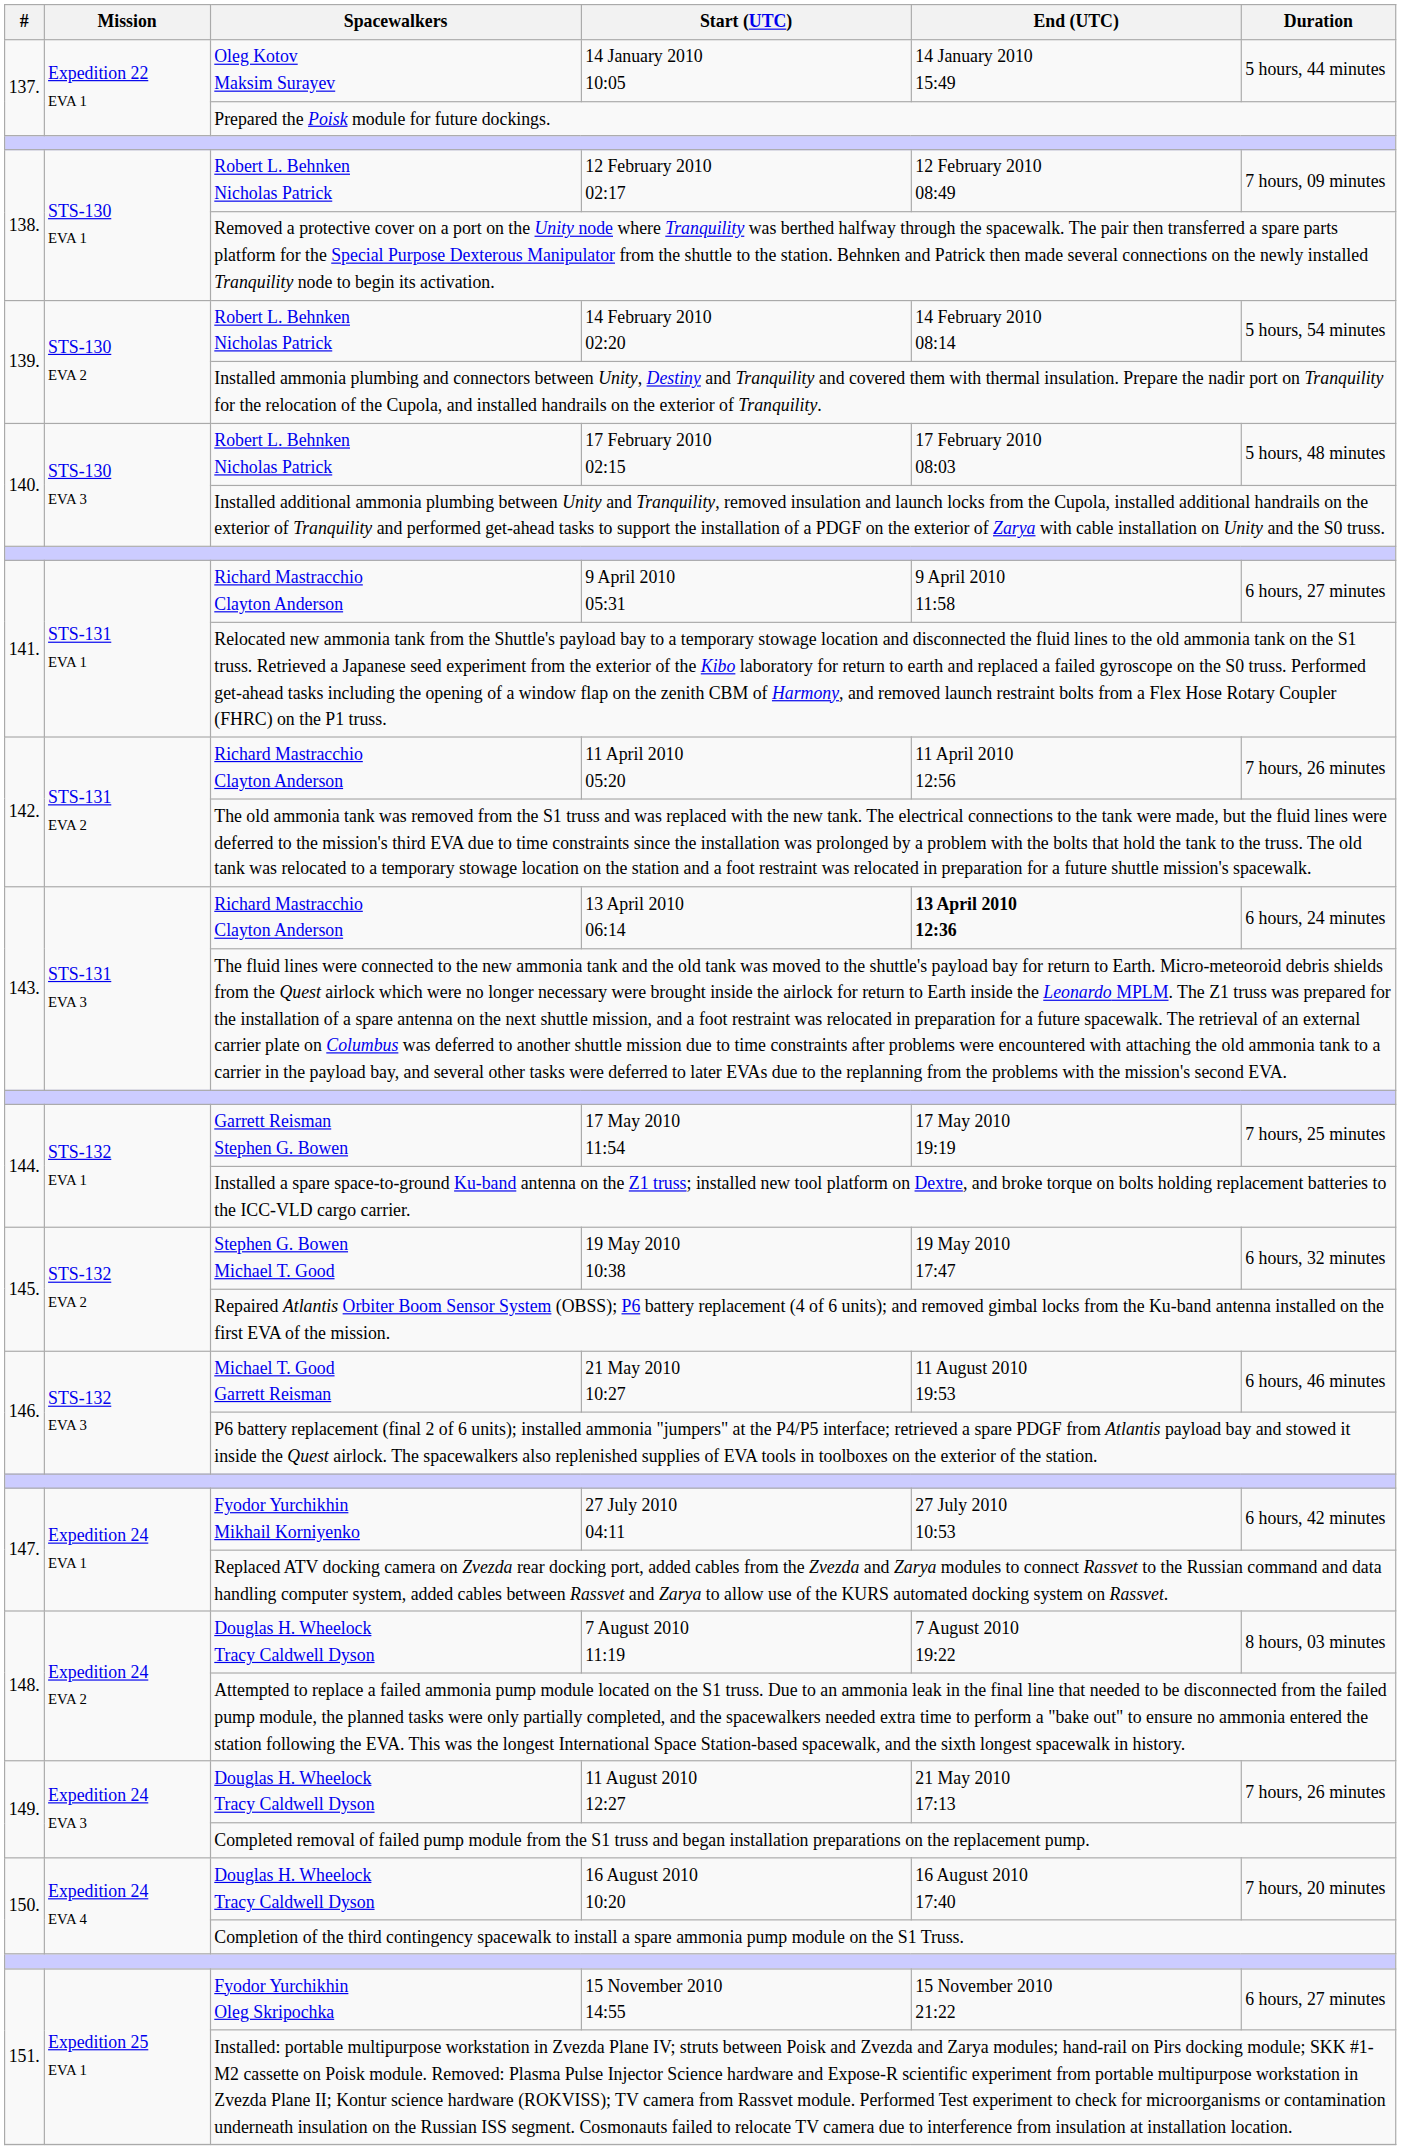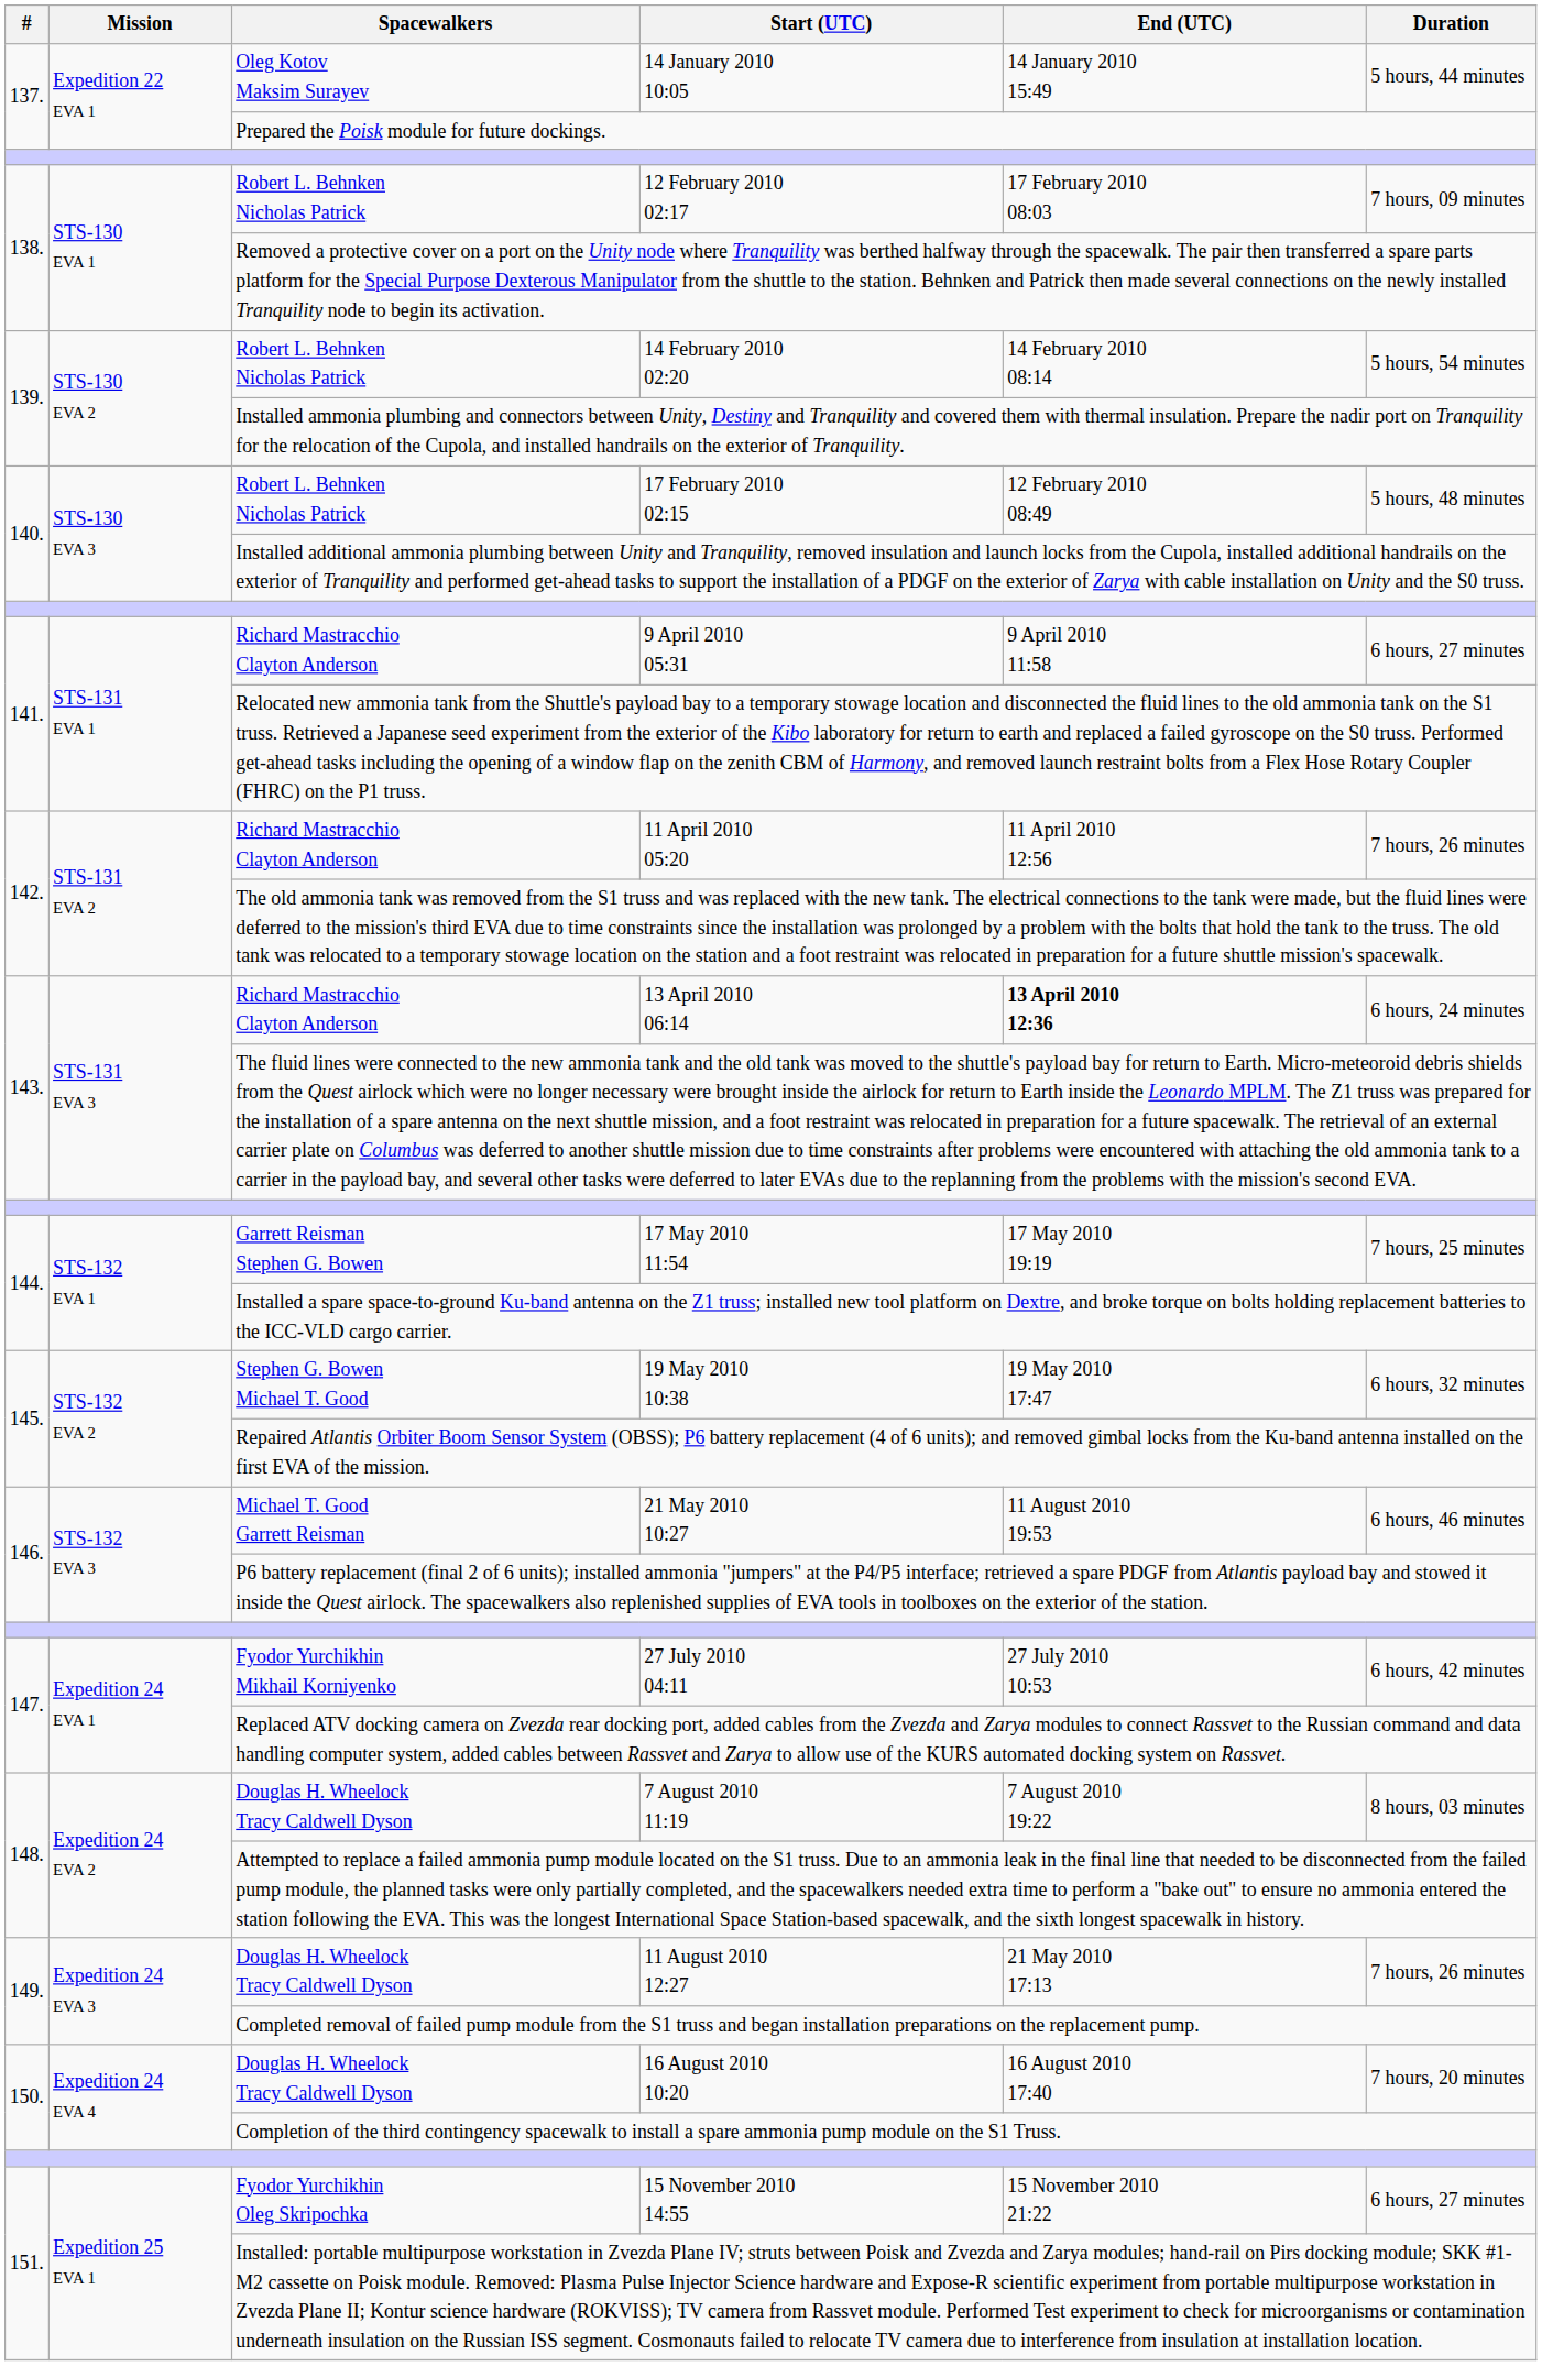 <table class="wikitable sortable sticky-header" style="font-size:0.95em; line-height:1.5em;">
 <tr>
 <th scope="col" width="25">#</th>
 <th scope="col" width="135">Mission</th>
 <th scope="col" width="310">Spacewalkers</th>
 <th scope="col" width="275">Start (<a href='#'>UTC</a>)</th>
 <th scope="col" width="275">End (UTC)</th>
 <th scope="col" width="125">Duration</th>
 </tr>
 <tr>
 <td rowspan=2>137.</td>
 <td rowspan=2><a href='#'>Expedition 22</a><br><small>EVA 1</small><br></td>
 <td> <a href='#'>Oleg Kotov</a><br> <a href='#'>Maksim Surayev</a></td>
 <td>14 January 2010<br>10:05</td>
 <td>14 January 2010<br>15:49</td>
 <td>5 hours, 44 minutes</td>
 </tr>
 <tr>
 <td colspan=4>Prepared the <a href='#'><em>Poisk</em></a> module for future dockings.</td>
 </tr>
 <tr>
 <td colspan=7 bgcolor=#ccccff height="5px"></td>
 </tr>
 <tr>
 <td scope="row" rowspan=2>138.</td>
 <td rowspan=2><a href='#'>STS-130</a><br><small>EVA 1</small><br></td>
 <td> <a href='#'>Robert L. Behnken</a><br> <a href='#'>Nicholas Patrick</a></td>
 <td>12 February 2010<br>02:17</td>
-<td>12 February 2010<br>08:49</td>
+<td>17 February 2010<br>08:03</td>
 <td>7 hours, 09 minutes</td>
 </tr>
 <tr>
 <td colspan=4>Removed a protective cover on a port on the <a href='#'><em>Unity</em> node</a> where <a href='#'><em>Tranquility</em></a> was berthed halfway through the spacewalk. The pair then transferred a spare parts platform for the <a href='#'>Special Purpose Dexterous Manipulator</a> from the shuttle to the station. Behnken and Patrick then made several connections on the newly installed <em>Tranquility</em> node to begin its activation.</td>
 </tr>
 <tr>
 <td scope="row" rowspan=2>139.</td>
 <td rowspan=2><a href='#'>STS-130</a><br><small>EVA 2</small><br></td>
 <td> <a href='#'>Robert L. Behnken</a><br> <a href='#'>Nicholas Patrick</a></td>
 <td>14 February 2010<br>02:20</td>
 <td>14 February 2010<br>08:14</td>
 <td>5 hours, 54 minutes</td>
 </tr>
 <tr>
 <td colspan=4>Installed ammonia plumbing and connectors between <em>Unity</em>, <a href='#'><em>Destiny</em></a> and <em>Tranquility</em> and covered them with thermal insulation. Prepare the nadir port on <em>Tranquility</em> for the relocation of the Cupola, and installed handrails on the exterior of <em>Tranquility</em>.</td>
 </tr>
 <tr>
 <td scope="row" rowspan=2>140.</td>
 <td rowspan=2><a href='#'>STS-130</a><br><small>EVA 3</small><br></td>
 <td> <a href='#'>Robert L. Behnken</a><br> <a href='#'>Nicholas Patrick</a></td>
 <td>17 February 2010<br>02:15</td>
-<td>17 February 2010<br>08:03</td>
+<td>12 February 2010<br>08:49</td>
 <td>5 hours, 48 minutes</td>
 </tr>
 <tr>
 <td colspan=4>Installed additional ammonia plumbing between <em>Unity</em> and <em>Tranquility</em>, removed insulation and launch locks from the Cupola, installed additional handrails on the exterior of <em>Tranquility</em> and performed get-ahead tasks to support the installation of a PDGF on the exterior of <em><a href='#'>Zarya</a></em> with cable installation on <em>Unity</em> and the S0 truss.</td>
 </tr>
 <tr>
 <td colspan=7 bgcolor=#ccccff height="5px"></td>
 </tr>
 <tr>
 <td scope="row" rowspan=2>141.</td>
 <td rowspan=2><a href='#'>STS-131</a><br><small>EVA 1</small><br></td>
 <td> <a href='#'>Richard Mastracchio</a><br> <a href='#'>Clayton Anderson</a></td>
 <td>9 April 2010<br>05:31</td>
 <td>9 April 2010<br>11:58</td>
 <td>6 hours, 27 minutes</td>
 </tr>
 <tr>
 <td colspan=4>Relocated new ammonia tank from the Shuttle's payload bay to a temporary stowage location and disconnected the fluid lines to the old ammonia tank on the S1 truss. Retrieved a Japanese seed experiment from the exterior of the <a href='#'><em>Kibo</em></a> laboratory for return to earth and replaced a failed gyroscope on the S0 truss. Performed get-ahead tasks including the opening of a window flap on the zenith CBM of <a href='#'><em>Harmony</em></a>, and removed launch restraint bolts from a Flex Hose Rotary Coupler (FHRC) on the P1 truss.</td>
 </tr>
 <tr>
 <td scope="row" rowspan=2>142.</td>
 <td rowspan=2><a href='#'>STS-131</a><br><small>EVA 2</small><br></td>
 <td> <a href='#'>Richard Mastracchio</a><br> <a href='#'>Clayton Anderson</a></td>
 <td>11 April 2010<br>05:20</td>
 <td>11 April 2010<br>12:56</td>
 <td>7 hours, 26 minutes</td>
 </tr>
 <tr>
 <td colspan=4>The old ammonia tank was removed from the S1 truss and was replaced with the new tank. The electrical connections to the tank were made, but the fluid lines were deferred to the mission's third EVA due to time constraints since the installation was prolonged by a problem with the bolts that hold the tank to the truss. The old tank was relocated to a temporary stowage location on the station and a foot restraint was relocated in preparation for a future shuttle mission's spacewalk.</td>
 </tr>
 <tr>
 <td scope="row" rowspan=2>143.</td>
 <td rowspan=2><a href='#'>STS-131</a><br><small>EVA 3</small><br></td>
 <td> <a href='#'>Richard Mastracchio</a><br> <a href='#'>Clayton Anderson</a></td>
 <td>13 April 2010<br>06:14</td>
 <td><strong>13 April 2010<br>12:36</strong></td>
 <td>6 hours, 24 minutes</td>
 </tr>
 <tr>
 <td colspan=4>The fluid lines were connected to the new ammonia tank and the old tank was moved to the shuttle's payload bay for return to Earth. Micro-meteoroid debris shields from the <em>Quest</em> airlock which were no longer necessary were brought inside the airlock for return to Earth inside the <a href='#'><em>Leonardo</em> MPLM</a>. The Z1 truss was prepared for the installation of a spare antenna on the next shuttle mission, and a foot restraint was relocated in preparation for a future spacewalk. The retrieval of an external carrier plate on <a href='#'><em>Columbus</em></a> was deferred to another shuttle mission due to time constraints after problems were encountered with attaching the old ammonia tank to a carrier in the payload bay, and several other tasks were deferred to later EVAs due to the replanning from the problems with the mission's second EVA.</td>
 </tr>
 <tr>
 <td colspan=7 bgcolor=#ccccff height="5px"></td>
 </tr>
 <tr>
 <td scope="row" rowspan=2>144.</td>
 <td rowspan=2><a href='#'>STS-132</a><br><small>EVA 1</small><br></td>
 <td> <a href='#'>Garrett Reisman</a><br> <a href='#'>Stephen G. Bowen</a></td>
 <td>17 May 2010<br>11:54</td>
 <td>17 May 2010<br>19:19</td>
 <td>7 hours, 25 minutes</td>
 </tr>
 <tr>
 <td colspan=4>Installed a spare space-to-ground <a href='#'>Ku-band</a> antenna on the <a href='#'>Z1 truss</a>; installed new tool platform on <a href='#'>Dextre</a>, and broke torque on bolts holding replacement batteries to the ICC-VLD cargo carrier.</td>
 </tr>
 <tr>
 <td scope="row" rowspan=2>145.</td>
 <td rowspan=2><a href='#'>STS-132</a><br><small>EVA 2</small><br></td>
 <td> <a href='#'>Stephen G. Bowen</a><br> <a href='#'>Michael T. Good</a></td>
 <td>19 May 2010<br>10:38</td>
 <td>19 May 2010<br>17:47</td>
 <td>6 hours, 32 minutes</td>
 </tr>
 <tr>
 <td colspan=4>Repaired <em>Atlantis</em> <a href='#'>Orbiter Boom Sensor System</a> (OBSS); <a href='#'>P6</a> battery replacement (4 of 6 units); and removed gimbal locks from the Ku-band antenna installed on the first EVA of the mission.</td>
 </tr>
 <tr>
 <td rowspan=2>146.</td>
 <td rowspan=2><a href='#'>STS-132</a><br><small>EVA 3</small><br></td>
 <td> <a href='#'>Michael T. Good</a><br> <a href='#'>Garrett Reisman</a></td>
 <td>21 May 2010<br>10:27</td>
 <td>11 August 2010<br>19:53</td>
 <td>6 hours, 46 minutes</td>
 </tr>
 <tr>
 <td colspan=4>P6 battery replacement (final 2 of 6 units); installed ammonia "jumpers" at the P4/P5 interface; retrieved a spare PDGF from <em>Atlantis</em> payload bay and stowed it inside the <em>Quest</em> airlock. The spacewalkers also replenished supplies of EVA tools in toolboxes on the exterior of the station.</td>
 </tr>
 <tr>
 <td colspan=7 bgcolor=#ccccff height="5px"></td>
 </tr>
 <tr>
 <td scope="row" rowspan=2>147.</td>
 <td rowspan=2><a href='#'>Expedition 24</a><br><small>EVA 1</small><br></td>
 <td> <a href='#'>Fyodor Yurchikhin</a><br> <a href='#'>Mikhail Korniyenko</a></td>
 <td>27 July 2010<br>04:11</td>
 <td>27 July 2010<br>10:53</td>
 <td>6 hours, 42 minutes</td>
 </tr>
 <tr>
 <td colspan=4>Replaced ATV docking camera on <em>Zvezda</em> rear docking port, added cables from the <em>Zvezda</em> and <em>Zarya</em> modules to connect <em>Rassvet</em> to the Russian command and data handling computer system, added cables between <em>Rassvet</em> and <em>Zarya</em> to allow use of the KURS automated docking system on <em>Rassvet</em>.</td>
 </tr>
 <tr>
 <td scope="row" rowspan=2>148.</td>
 <td rowspan=2><a href='#'>Expedition 24</a><br><small>EVA 2</small><br></td>
 <td> <a href='#'>Douglas H. Wheelock</a><br> <a href='#'>Tracy Caldwell Dyson</a></td>
 <td>7 August 2010<br>11:19</td>
 <td>7 August 2010<br>19:22</td>
 <td>8 hours, 03 minutes</td>
 </tr>
 <tr>
 <td colspan=4>Attempted to replace a failed ammonia pump module located on the S1 truss. Due to an ammonia leak in the final line that needed to be disconnected from the failed pump module, the planned tasks were only partially completed, and the spacewalkers needed extra time to perform a "bake out" to ensure no ammonia entered the station following the EVA. This was the longest International Space Station-based spacewalk, and the sixth longest spacewalk in history.</td>
 </tr>
 <tr>
 <td scope="row" rowspan=2>149.</td>
 <td rowspan=2><a href='#'>Expedition 24</a><br><small>EVA 3</small><br></td>
 <td> <a href='#'>Douglas H. Wheelock</a><br> <a href='#'>Tracy Caldwell Dyson</a></td>
 <td>11 August 2010<br>12:27</td>
 <td>21 May 2010<br>17:13</td>
 <td>7 hours, 26 minutes</td>
 </tr>
 <tr>
 <td colspan=4>Completed removal of failed pump module from the S1 truss and began installation preparations on the replacement pump.</td>
 </tr>
 <tr>
 <td scope="row" rowspan=2>150.</td>
 <td rowspan=2><a href='#'>Expedition 24</a><br><small>EVA 4</small><br></td>
 <td> <a href='#'>Douglas H. Wheelock</a><br> <a href='#'>Tracy Caldwell Dyson</a></td>
 <td>16 August 2010<br>10:20</td>
 <td>16 August 2010<br>17:40</td>
 <td>7 hours, 20 minutes</td>
 </tr>
 <tr>
 <td colspan=4>Completion of the third contingency spacewalk to install a spare ammonia pump module on the S1 Truss.</td>
 </tr>
 <tr>
 <td colspan=7 bgcolor=#ccccff height="5px"></td>
 </tr>
 <tr>
 <td scope="row" rowspan=2>151.</td>
 <td rowspan=2><a href='#'>Expedition 25</a><br><small>EVA 1</small><br></td>
 <td> <a href='#'>Fyodor Yurchikhin</a><br> <a href='#'>Oleg Skripochka</a></td>
 <td>15 November 2010<br>14:55</td>
 <td>15 November 2010<br>21:22</td>
 <td>6 hours, 27 minutes</td>
 </tr>
 <tr>
 <td colspan=4>Installed: portable multipurpose workstation in Zvezda Plane IV; struts between Poisk and Zvezda and Zarya modules; hand-rail on Pirs docking module; SKK #1-M2 cassette on Poisk module. Removed: Plasma Pulse Injector Science hardware and Expose-R scientific experiment from portable multipurpose workstation in Zvezda Plane II; Kontur science hardware (ROKVISS); TV camera from Rassvet module. Performed Test experiment to check for microorganisms or contamination underneath insulation on the Russian ISS segment. Cosmonauts failed to relocate TV camera due to interference from insulation at installation location.</td>
 </tr>
 <tr>
 </tr>
 </table>
